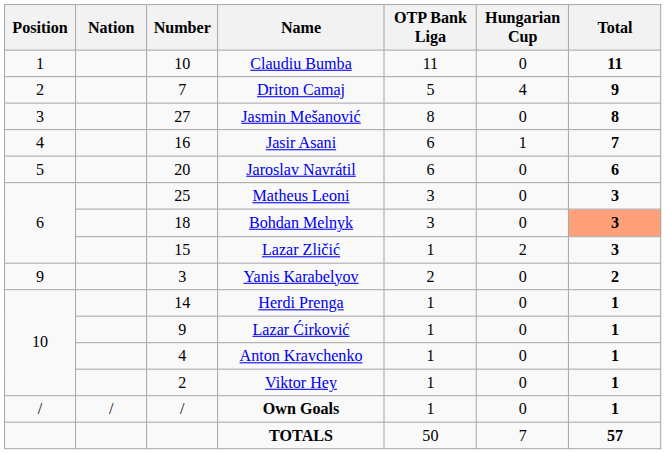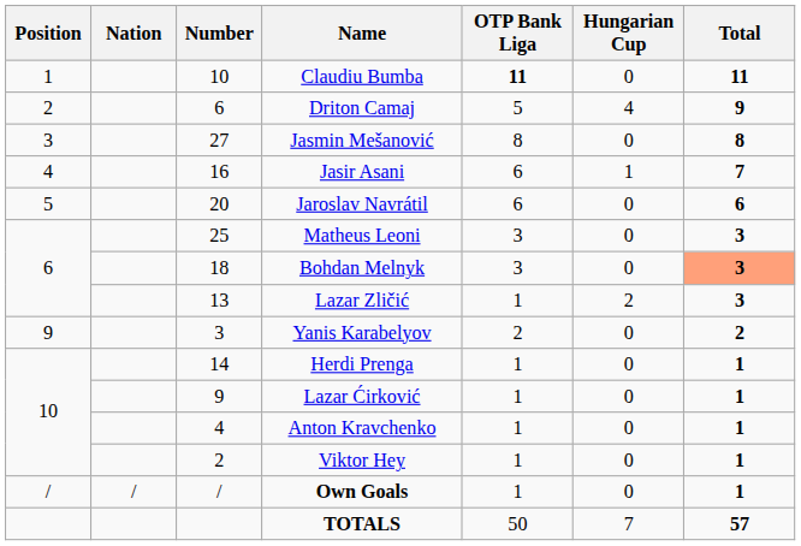 <table class="wikitable" style="font-size: 95%; text-align: center;">
 <tr>
 <th width=60>Position</th>
 <th width=60>Nation</th>
 <th width=60>Number</th>
 <th width=150>Name</th>
 <th width=80>OTP Bank Liga</th>
 <th width=80>Hungarian Cup</th>
 <th width=80>Total</th>
 </tr>
 <tr>
 <td>1</td>
 <td></td>
 <td>10</td>
 <td><a href='#'>Claudiu Bumba</a></td>
-<td>11</td>
+<td><strong>11</strong></td>
 <td>0</td>
 <td><strong>11</strong></td>
 </tr>
 <tr>
 <td>2</td>
 <td></td>
-<td>7</td>
+<td>6</td>
 <td><a href='#'>Driton Camaj</a></td>
 <td>5</td>
 <td>4</td>
 <td><strong>9</strong></td>
 </tr>
 <tr>
 <td>3</td>
 <td></td>
 <td>27</td>
 <td><a href='#'>Jasmin Mešanović</a></td>
 <td>8</td>
 <td>0</td>
 <td><strong>8</strong></td>
 </tr>
 <tr>
 <td>4</td>
 <td></td>
 <td>16</td>
 <td><a href='#'>Jasir Asani</a></td>
 <td>6</td>
 <td>1</td>
 <td><strong>7</strong></td>
 </tr>
 <tr>
 <td>5</td>
 <td></td>
 <td>20</td>
 <td><a href='#'>Jaroslav Navrátil</a></td>
 <td>6</td>
 <td>0</td>
 <td><strong>6</strong></td>
 </tr>
 <tr>
 <td rowspan="3">6</td>
 <td></td>
 <td>25</td>
 <td><a href='#'>Matheus Leoni</a></td>
 <td>3</td>
 <td>0</td>
 <td><strong>3</strong></td>
 </tr>
 <tr>
 <td></td>
 <td>18</td>
 <td><a href='#'>Bohdan Melnyk</a></td>
 <td>3</td>
 <td>0</td>
 <td style="background: lightsalmon;"><strong>3</strong></td>
 </tr>
 <tr>
 <td></td>
-<td>15</td>
+<td>13</td>
 <td><a href='#'>Lazar Zličić</a></td>
 <td>1</td>
 <td>2</td>
 <td><strong>3</strong></td>
 </tr>
 <tr>
 <td>9</td>
 <td></td>
 <td>3</td>
 <td><a href='#'>Yanis Karabelyov</a></td>
 <td>2</td>
 <td>0</td>
 <td><strong>2</strong></td>
 </tr>
 <tr>
 <td rowspan="4">10</td>
 <td></td>
 <td>14</td>
 <td><a href='#'>Herdi Prenga</a></td>
 <td>1</td>
 <td>0</td>
 <td><strong>1</strong></td>
 </tr>
 <tr>
 <td></td>
 <td>9</td>
 <td><a href='#'>Lazar Ćirković</a></td>
 <td>1</td>
 <td>0</td>
 <td><strong>1</strong></td>
 </tr>
 <tr>
 <td></td>
 <td>4</td>
 <td><a href='#'>Anton Kravchenko</a></td>
 <td>1</td>
 <td>0</td>
 <td><strong>1</strong></td>
 </tr>
 <tr>
 <td></td>
 <td>2</td>
 <td><a href='#'>Viktor Hey</a></td>
 <td>1</td>
 <td>0</td>
 <td><strong>1</strong></td>
 </tr>
 <tr>
 <td>/</td>
 <td>/</td>
 <td>/</td>
 <td><strong>Own Goals</strong></td>
 <td>1</td>
 <td>0</td>
 <td><strong>1</strong></td>
 </tr>
 <tr>
 <td></td>
 <td></td>
 <td></td>
 <td><strong>TOTALS</strong></td>
 <td>50</td>
 <td>7</td>
 <td><strong>57</strong></td>
 </tr>
 </table>
